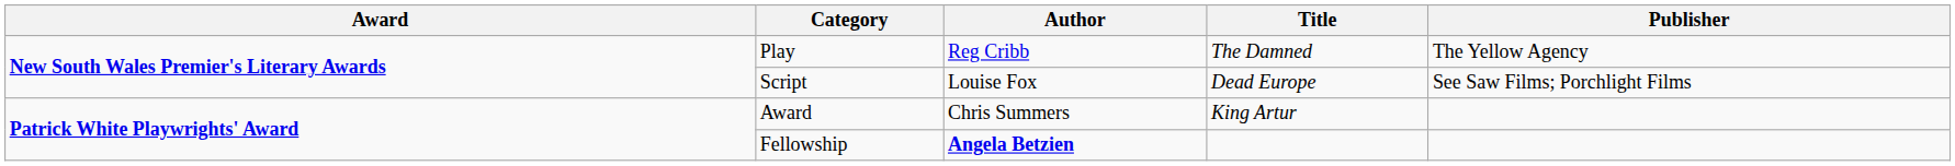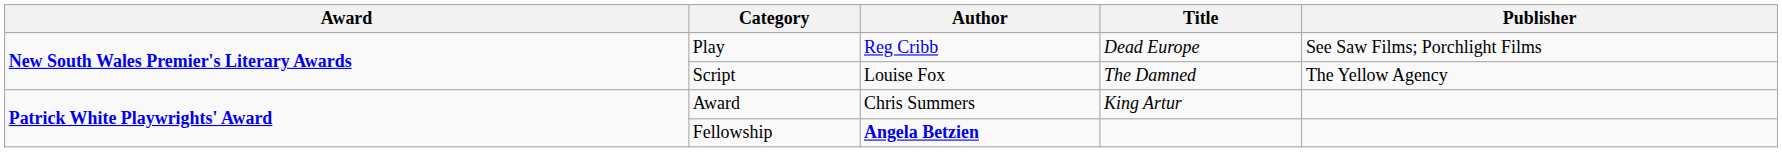 <table class="wikitable" width=100%>
 <tr>
 <th>Award</th>
 <th>Category</th>
 <th>Author</th>
 <th>Title</th>
 <th>Publisher</th>
 </tr>
 <tr>
 <td rowspan=2><strong><a href='#'>New South Wales Premier's Literary Awards</a></strong></td>
 <td>Play</td>
 <td><a href='#'>Reg Cribb</a></td>
-<td><em>The Damned</em></td>
-<td>The Yellow Agency</td>
+<td><em>Dead Europe</em></td>
+<td>See Saw Films; Porchlight Films</td>
 </tr>
 <tr>
 <td>Script</td>
 <td>Louise Fox</td>
-<td><em>Dead Europe</em></td>
-<td>See Saw Films; Porchlight Films</td>
+<td><em>The Damned</em></td>
+<td>The Yellow Agency</td>
 </tr>
 <tr>
 <td rowspan=2><strong><a href='#'>Patrick White Playwrights' Award</a></strong></td>
 <td>Award</td>
 <td>Chris Summers</td>
 <td><em>King Artur</em></td>
 <td></td>
 </tr>
 <tr>
 <td>Fellowship</td>
 <td><strong><a href='#'>Angela Betzien</a></strong></td>
 <td></td>
 <td></td>
 </tr>
 </table>
